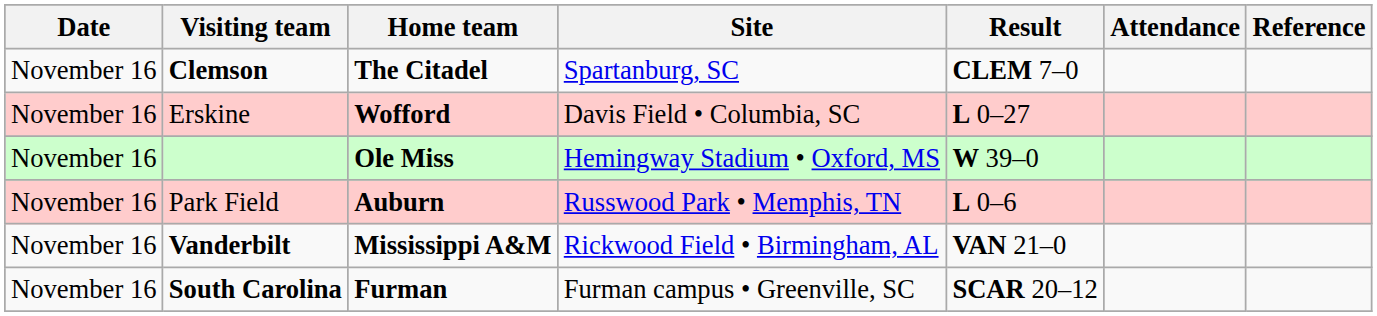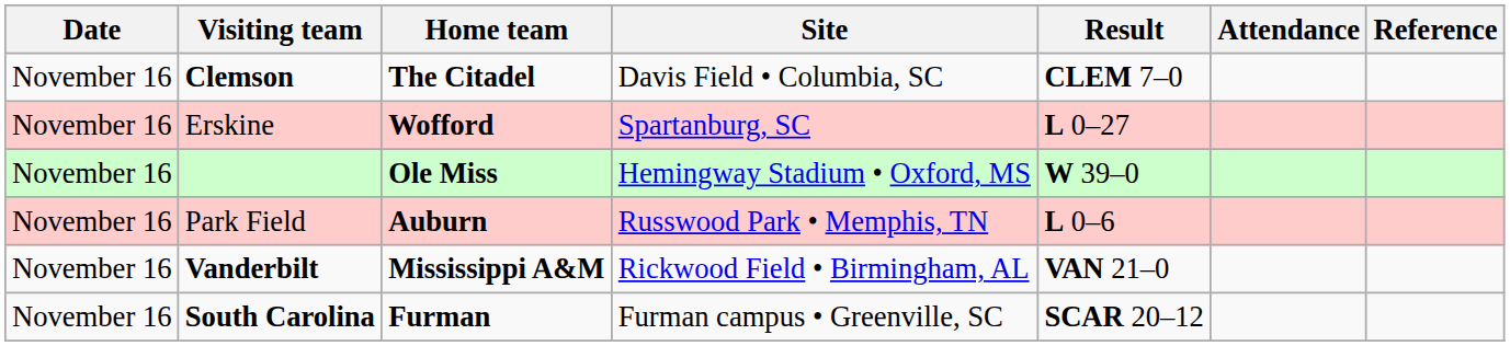 <table class="wikitable" style="font-size:95%;">
 <tr>
 <th>Date</th>
 <th>Visiting team</th>
 <th>Home team</th>
 <th>Site</th>
 <th>Result</th>
 <th>Attendance</th>
 <th class="unsortable">Reference</th>
 </tr>
 <tr bgcolor=>
 <td>November 16</td>
 <td><strong>Clemson</strong></td>
 <td><strong>The Citadel</strong></td>
-<td><a href='#'>Spartanburg, SC</a></td>
+<td>Davis Field • Columbia, SC</td>
 <td><strong>CLEM</strong> 7–0</td>
 <td></td>
 <td></td>
 </tr>
 <tr bgcolor=ffcccc>
 <td>November 16</td>
 <td>Erskine</td>
 <td><strong>Wofford</strong></td>
-<td>Davis Field • Columbia, SC</td>
+<td><a href='#'>Spartanburg, SC</a></td>
 <td><strong>L</strong> 0–27</td>
 <td></td>
 <td></td>
 </tr>
 <tr bgcolor=ccffcc>
 <td>November 16</td>
 <td></td>
 <td><strong>Ole Miss</strong></td>
 <td><a href='#'>Hemingway Stadium</a> • <a href='#'>Oxford, MS</a></td>
 <td><strong>W</strong> 39–0</td>
 <td></td>
 <td></td>
 </tr>
 <tr bgcolor=ffcccc>
 <td>November 16</td>
 <td>Park Field</td>
 <td><strong>Auburn</strong></td>
 <td><a href='#'>Russwood Park</a> • <a href='#'>Memphis, TN</a></td>
 <td><strong>L</strong> 0–6</td>
 <td></td>
 <td></td>
 </tr>
 <tr bgcolor=>
 <td>November 16</td>
 <td><strong>Vanderbilt</strong></td>
 <td><strong>Mississippi A&M</strong></td>
 <td><a href='#'>Rickwood Field</a> • <a href='#'>Birmingham, AL</a></td>
 <td><strong>VAN</strong> 21–0</td>
 <td></td>
 <td></td>
 </tr>
 <tr bgcolor=>
 <td>November 16</td>
 <td><strong>South Carolina</strong></td>
 <td><strong>Furman</strong></td>
 <td>Furman campus • Greenville, SC</td>
 <td><strong>SCAR</strong> 20–12</td>
 <td></td>
 <td></td>
 </tr>
 </table>
